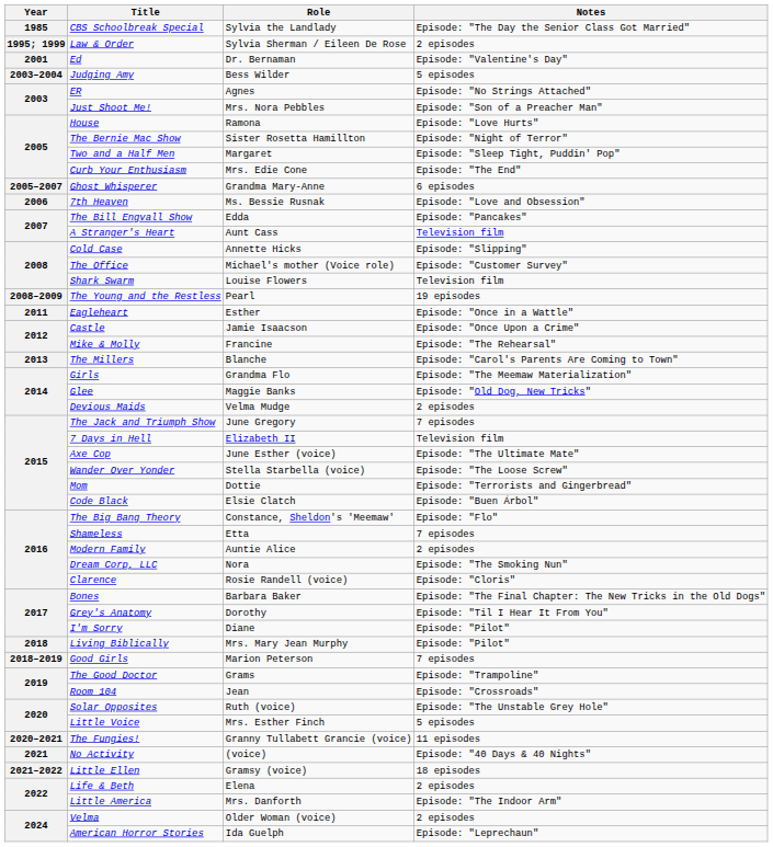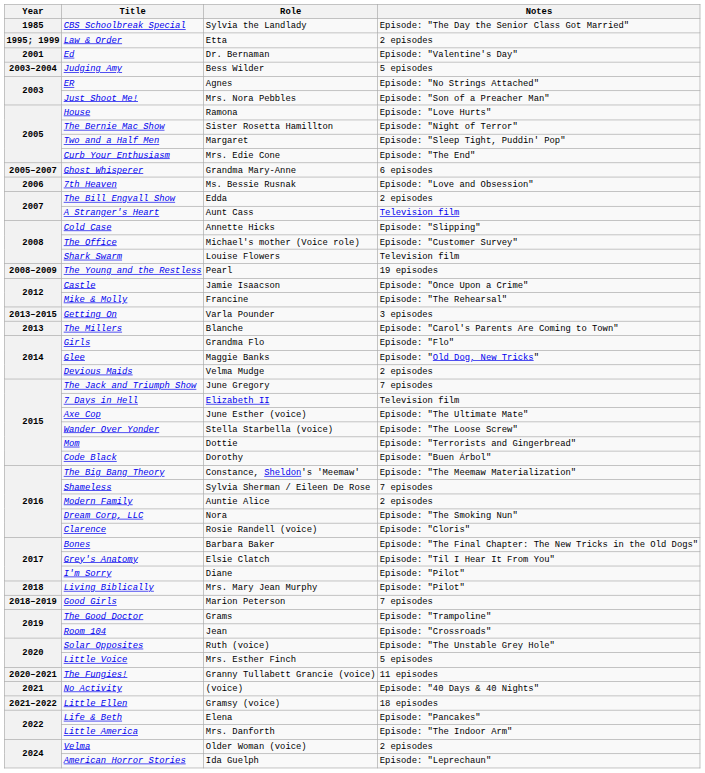 <table class="wikitable sortable plainrowheaders">
 <tr>
 <th scope="col">Year</th>
 <th scope="col">Title</th>
 <th scope="col">Role</th>
 <th scope="col" class="unsortable">Notes</th>
 </tr>
 <tr>
 <th scope="row">1985</th>
 <td><em><a href='#'>CBS Schoolbreak Special</a></em></td>
 <td>Sylvia the Landlady</td>
 <td>Episode: "The Day the Senior Class Got Married"</td>
 </tr>
 <tr>
 <th scope="row">1995; 1999</th>
 <td><em><a href='#'>Law & Order</a></em></td>
-<td>Sylvia Sherman / Eileen De Rose</td>
+<td>Etta</td>
 <td>2 episodes</td>
 </tr>
 <tr>
 <th scope="row">2001</th>
 <td><em><a href='#'>Ed</a></em></td>
 <td>Dr. Bernaman</td>
 <td>Episode: "Valentine's Day"</td>
 </tr>
 <tr>
 <th scope="row">2003–2004</th>
 <td><em><a href='#'>Judging Amy</a></em></td>
 <td>Bess Wilder</td>
 <td>5 episodes</td>
 </tr>
 <tr>
 <th scope="row" rowspan="2">2003</th>
 <td><em><a href='#'>ER</a></em></td>
 <td>Agnes</td>
 <td>Episode: "No Strings Attached"</td>
 </tr>
 <tr>
 <td><em><a href='#'>Just Shoot Me!</a></em></td>
 <td>Mrs. Nora Pebbles</td>
 <td>Episode: "Son of a Preacher Man"</td>
 </tr>
 <tr>
 <th scope="row" rowspan="4">2005</th>
 <td><em><a href='#'>House</a></em></td>
 <td>Ramona</td>
 <td>Episode: "Love Hurts"</td>
 </tr>
 <tr>
 <td><em><a href='#'>The Bernie Mac Show</a></em></td>
 <td>Sister Rosetta Hamillton</td>
 <td>Episode: "Night of Terror"</td>
 </tr>
 <tr>
 <td><em><a href='#'>Two and a Half Men</a></em></td>
 <td>Margaret</td>
 <td>Episode: "Sleep Tight, Puddin' Pop"</td>
 </tr>
 <tr>
 <td><em><a href='#'>Curb Your Enthusiasm</a></em></td>
 <td>Mrs. Edie Cone</td>
 <td>Episode: "The End"</td>
 </tr>
 <tr>
 <th scope="row">2005–2007</th>
 <td><em><a href='#'>Ghost Whisperer</a></em></td>
 <td>Grandma Mary-Anne</td>
 <td>6 episodes</td>
 </tr>
 <tr>
 <th scope="row">2006</th>
 <td><em><a href='#'>7th Heaven</a></em></td>
 <td>Ms. Bessie Rusnak</td>
 <td>Episode: "Love and Obsession"</td>
 </tr>
 <tr>
 <th scope="row"  rowspan="2">2007</th>
 <td><em><a href='#'>The Bill Engvall Show</a></em></td>
 <td>Edda</td>
-<td>Episode: "Pancakes"</td>
+<td>2 episodes</td>
 </tr>
 <tr>
 <td><em><a href='#'>A Stranger's Heart</a></em></td>
 <td>Aunt Cass</td>
 <td><a href='#'>Television film</a></td>
 </tr>
 <tr>
 <th rowspan="3" scope="row">2008</th>
 <td><em><a href='#'>Cold Case</a></em></td>
 <td>Annette Hicks</td>
 <td>Episode: "Slipping"</td>
 </tr>
 <tr>
 <td><a href='#'><em>The Office</em></a></td>
 <td>Michael's mother (Voice role)</td>
 <td>Episode: "Customer Survey"</td>
 </tr>
 <tr>
 <td><em><a href='#'>Shark Swarm</a></em></td>
 <td>Louise Flowers</td>
 <td>Television film</td>
 </tr>
 <tr>
 <th scope="row">2008–2009</th>
 <td><em><a href='#'>The Young and the Restless</a></em></td>
 <td>Pearl</td>
 <td>19 episodes</td>
 </tr>
 <tr>
-<th scope="row">2011</th>
-<td><em><a href='#'>Eagleheart</a></em></td>
-<td>Esther</td>
-<td>Episode: "Once in a Wattle"</td>
-</tr>
-<tr>
 <th scope="row" rowspan="2">2012</th>
 <td><em><a href='#'>Castle</a></em></td>
 <td>Jamie Isaacson</td>
 <td>Episode: "Once Upon a Crime"</td>
 </tr>
 <tr>
 <td><em><a href='#'>Mike & Molly</a></em></td>
 <td>Francine</td>
 <td>Episode: "The Rehearsal"</td>
 </tr>
 <tr>
+<th scope="row">2013–2015</th>
+<td><em><a href='#'>Getting On</a></em></td>
+<td>Varla Pounder</td>
+<td>3 episodes</td>
+</tr>
+<tr>
 <th scope="row">2013</th>
 <td><em><a href='#'>The Millers</a></em></td>
 <td>Blanche</td>
 <td>Episode: "Carol's Parents Are Coming to Town"</td>
 </tr>
 <tr>
 <th scope="row" rowspan="3">2014</th>
 <td><em><a href='#'>Girls</a></em></td>
 <td>Grandma Flo</td>
-<td>Episode: "The Meemaw Materialization"</td>
+<td>Episode: "Flo"</td>
 </tr>
 <tr>
 <td><em><a href='#'>Glee</a></em></td>
 <td>Maggie Banks</td>
 <td>Episode: "<a href='#'>Old Dog, New Tricks</a>"</td>
 </tr>
 <tr>
 <td><em><a href='#'>Devious Maids</a></em></td>
 <td>Velma Mudge</td>
 <td>2 episodes</td>
 </tr>
 <tr>
 <th scope="row" rowspan="6">2015</th>
 <td><em><a href='#'>The Jack and Triumph Show</a></em></td>
 <td>June Gregory</td>
 <td>7 episodes</td>
 </tr>
 <tr>
 <td><em><a href='#'>7 Days in Hell</a></em></td>
 <td><a href='#'>Elizabeth II</a></td>
 <td>Television film</td>
 </tr>
 <tr>
 <td><em><a href='#'>Axe Cop</a></em></td>
 <td>June Esther (voice)</td>
 <td>Episode: "The Ultimate Mate"</td>
 </tr>
 <tr>
 <td><em><a href='#'>Wander Over Yonder</a></em></td>
 <td>Stella Starbella (voice)</td>
 <td>Episode: "The Loose Screw"</td>
 </tr>
 <tr>
 <td><em><a href='#'>Mom</a></em></td>
 <td>Dottie</td>
 <td>Episode: "Terrorists and Gingerbread"</td>
 </tr>
 <tr>
 <td><em><a href='#'>Code Black</a></em></td>
-<td>Elsie Clatch</td>
+<td>Dorothy</td>
 <td>Episode: "Buen Árbol"</td>
 </tr>
 <tr>
 <th scope="row" rowspan="5">2016</th>
 <td><em><a href='#'>The Big Bang Theory</a></em></td>
 <td>Constance, <a href='#'>Sheldon</a>'s 'Meemaw'</td>
-<td>Episode: "Flo"</td>
+<td>Episode: "The Meemaw Materialization"</td>
 </tr>
 <tr>
 <td><em><a href='#'>Shameless</a></em></td>
-<td>Etta</td>
+<td>Sylvia Sherman / Eileen De Rose</td>
 <td>7 episodes</td>
 </tr>
 <tr>
 <td><em><a href='#'>Modern Family</a></em></td>
 <td>Auntie Alice</td>
 <td>2 episodes</td>
 </tr>
 <tr>
 <td><em><a href='#'>Dream Corp, LLC</a></em></td>
 <td>Nora</td>
 <td>Episode: "The Smoking Nun"</td>
 </tr>
 <tr>
 <td><em><a href='#'>Clarence</a></em></td>
 <td>Rosie Randell (voice)</td>
 <td>Episode: "Cloris"</td>
 </tr>
 <tr>
 <th scope="row" rowspan="3">2017</th>
 <td><em><a href='#'>Bones</a></em></td>
 <td>Barbara Baker</td>
 <td>Episode: "The Final Chapter: The New Tricks in the Old Dogs"</td>
 </tr>
 <tr>
 <td><em><a href='#'>Grey's Anatomy</a></em></td>
-<td>Dorothy</td>
+<td>Elsie Clatch</td>
 <td>Episode: "Til I Hear It From You"</td>
 </tr>
 <tr>
 <td><em><a href='#'>I'm Sorry</a></em></td>
 <td>Diane</td>
 <td>Episode: "Pilot"</td>
 </tr>
 <tr>
 <th scope="row">2018</th>
 <td><em><a href='#'>Living Biblically</a></em></td>
 <td>Mrs. Mary Jean Murphy</td>
 <td>Episode: "Pilot"</td>
 </tr>
 <tr>
 <th scope="row">2018–2019</th>
 <td><em><a href='#'>Good Girls</a></em></td>
 <td>Marion Peterson</td>
 <td>7 episodes</td>
 </tr>
 <tr>
 <th scope="row" rowspan="2">2019</th>
 <td><em><a href='#'>The Good Doctor</a></em></td>
 <td>Grams</td>
 <td>Episode: "Trampoline"</td>
 </tr>
 <tr>
 <td><em><a href='#'>Room 104</a></em></td>
 <td>Jean</td>
 <td>Episode: "Crossroads"</td>
 </tr>
 <tr>
 <th scope="row" rowspan="2">2020</th>
 <td><em><a href='#'>Solar Opposites</a></em></td>
 <td>Ruth (voice)</td>
 <td>Episode: "The Unstable Grey Hole"</td>
 </tr>
 <tr>
 <td><em><a href='#'>Little Voice</a></em></td>
 <td>Mrs. Esther Finch</td>
 <td>5 episodes</td>
 </tr>
 <tr>
 <th scope="row">2020–2021</th>
 <td><em><a href='#'>The Fungies!</a></em></td>
 <td>Granny Tullabett Grancie (voice)</td>
 <td>11 episodes</td>
 </tr>
 <tr>
 <th scope="row">2021</th>
 <td><em><a href='#'>No Activity</a></em></td>
 <td>(voice)</td>
 <td>Episode: "40 Days & 40 Nights"</td>
 </tr>
 <tr>
 <th scope="row">2021–2022</th>
 <td><em><a href='#'>Little Ellen</a></em></td>
 <td>Gramsy (voice)</td>
 <td>18 episodes</td>
 </tr>
 <tr>
 <th scope="row" rowspan="2">2022</th>
 <td><em><a href='#'>Life & Beth</a></em></td>
 <td>Elena</td>
-<td>2 episodes</td>
+<td>Episode: "Pancakes"</td>
 </tr>
 <tr>
 <td><em><a href='#'>Little America</a></em></td>
 <td>Mrs. Danforth</td>
 <td>Episode: "The Indoor Arm"</td>
 </tr>
 <tr>
 <th scope="row" rowspan="2">2024</th>
 <td><em><a href='#'>Velma</a></em></td>
 <td>Older Woman (voice)</td>
 <td>2 episodes</td>
 </tr>
 <tr>
 <td><em><a href='#'>American Horror Stories</a></em></td>
 <td>Ida Guelph</td>
 <td>Episode: "Leprechaun"</td>
 </tr>
 </table>
